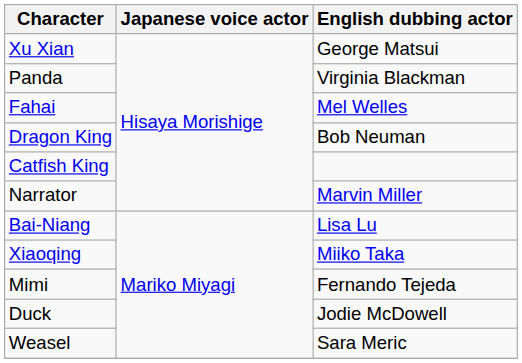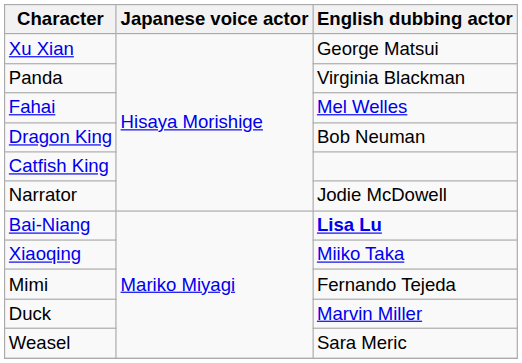 <table class="wikitable">
 <tr>
 <th>Character</th>
 <th>Japanese voice actor</th>
 <th>English dubbing actor</th>
 </tr>
 <tr>
 <td><a href='#'>Xu Xian</a></td>
 <td rowspan="6"><a href='#'>Hisaya Morishige</a></td>
 <td>George Matsui</td>
 </tr>
 <tr>
 <td>Panda</td>
 <td>Virginia Blackman</td>
 </tr>
 <tr>
 <td><a href='#'>Fahai</a></td>
 <td><a href='#'>Mel Welles</a></td>
 </tr>
 <tr>
 <td><a href='#'>Dragon King</a></td>
 <td>Bob Neuman</td>
 </tr>
 <tr>
 <td><a href='#'>Catfish King</a></td>
 <td></td>
 </tr>
 <tr>
 <td>Narrator</td>
-<td><a href='#'>Marvin Miller</a></td>
+<td>Jodie McDowell</td>
 </tr>
 <tr>
 <td><a href='#'>Bai-Niang</a></td>
 <td rowspan="5"><a href='#'>Mariko Miyagi</a></td>
-<td><a href='#'>Lisa Lu</a></td>
+<td><strong><a href='#'>Lisa Lu</a></strong></td>
 </tr>
 <tr>
 <td><a href='#'>Xiaoqing</a></td>
 <td><a href='#'>Miiko Taka</a></td>
 </tr>
 <tr>
 <td>Mimi</td>
 <td>Fernando Tejeda</td>
 </tr>
 <tr>
 <td>Duck</td>
-<td>Jodie McDowell</td>
+<td><a href='#'>Marvin Miller</a></td>
 </tr>
 <tr>
 <td>Weasel</td>
 <td>Sara Meric</td>
 </tr>
 <tr>
 </tr>
 </table>
